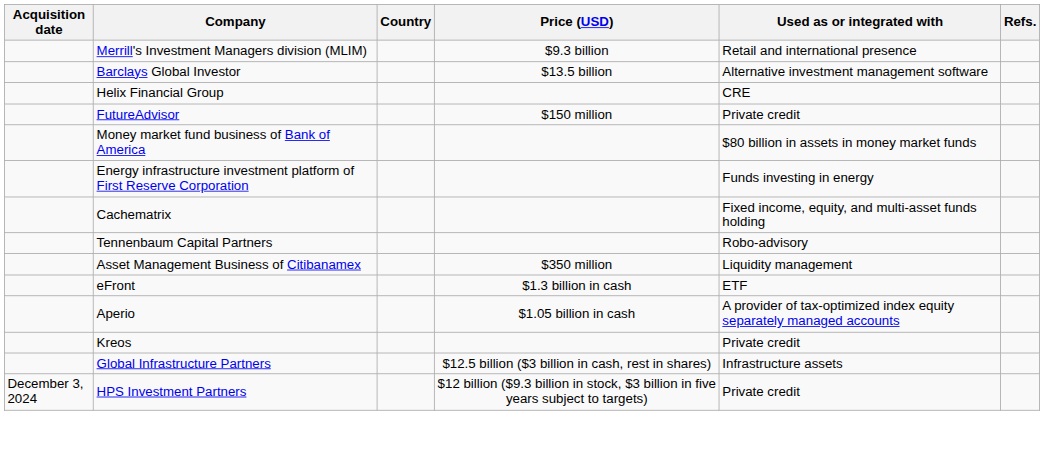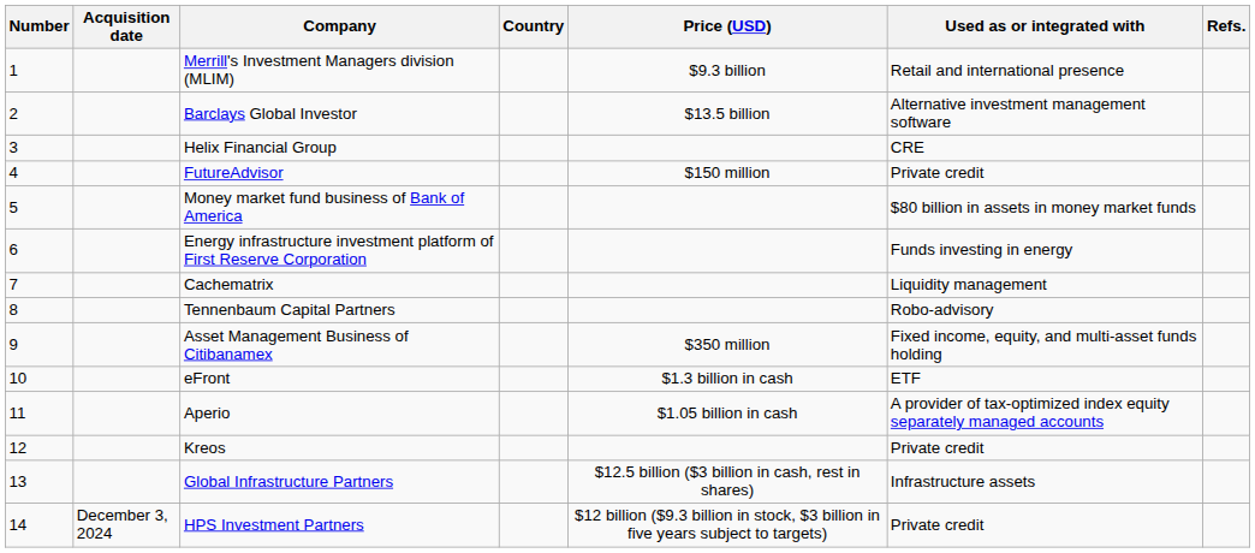 <table class="wikitable sortable">
 <tr>
+<th>Number</th>
 <th scope="col" style="width:100px">Acquisition date</th>
 <th scope="col">Company</th>
 <th scope="col">Country</th>
 <th scope="col">Price (<a href='#'>USD</a>)</th>
 <th scope="col">Used as or integrated with</th>
 <th scope="col" class="unsortable">Refs.</th>
 </tr>
 <tr>
+<td>1</td>
 <td></td>
 <td><a href='#'>Merrill</a>'s Investment Managers division (MLIM)</td>
 <td></td>
 <td style="text-align:center;">$9.3 billion</td>
 <td>Retail and international presence</td>
 <td></td>
 </tr>
 <tr scope="row">
+<td>2</td>
 <td></td>
 <td><a href='#'>Barclays</a> Global Investor</td>
 <td></td>
 <td style="text-align:center;">$13.5 billion</td>
 <td>Alternative investment management software</td>
 <td></td>
 </tr>
 <tr scope="row">
+<td>3</td>
 <td></td>
 <td>Helix Financial Group</td>
 <td></td>
 <td style="text-align:center;"></td>
 <td>CRE</td>
 <td></td>
 </tr>
 <tr scope="row">
+<td>4</td>
 <td></td>
 <td><a href='#'>FutureAdvisor</a></td>
 <td></td>
 <td style="text-align:center;">$150 million</td>
 <td>Private credit</td>
 <td></td>
 </tr>
 <tr scope="row">
+<td>5</td>
 <td></td>
 <td>Money market fund business of <a href='#'>Bank of America</a></td>
 <td></td>
 <td style="text-align:center;"></td>
 <td>$80 billion in assets in money market funds</td>
 <td></td>
 </tr>
 <tr scope="row">
+<td>6</td>
 <td></td>
 <td>Energy infrastructure investment platform of <a href='#'>First Reserve Corporation</a></td>
 <td></td>
 <td style="text-align:center;"></td>
 <td>Funds investing in energy</td>
 <td></td>
 </tr>
 <tr scope="row">
+<td>7</td>
 <td></td>
 <td>Cachematrix</td>
 <td></td>
 <td style="text-align:center;"></td>
-<td>Fixed income, equity, and multi-asset funds holding</td>
+<td>Liquidity management</td>
 <td></td>
 </tr>
 <tr scope="row">
+<td>8</td>
 <td></td>
 <td>Tennenbaum Capital Partners</td>
 <td></td>
 <td style="text-align:center;"></td>
 <td>Robo-advisory</td>
 <td></td>
 </tr>
 <tr scope="row">
+<td>9</td>
 <td></td>
 <td>Asset Management Business of <a href='#'>Citibanamex</a></td>
 <td></td>
 <td style="text-align:center;">$350 million</td>
-<td>Liquidity management</td>
+<td>Fixed income, equity, and multi-asset funds holding</td>
 <td></td>
 </tr>
 <tr scope="row">
+<td>10</td>
 <td></td>
 <td>eFront</td>
 <td></td>
 <td style="text-align:center;">$1.3 billion in cash</td>
 <td>ETF</td>
 <td></td>
 </tr>
 <tr scope="row">
+<td>11</td>
 <td></td>
 <td>Aperio</td>
 <td></td>
 <td style="text-align:center;">$1.05 billion in cash</td>
 <td>A provider of tax-optimized index equity <a href='#'>separately managed accounts</a></td>
 <td></td>
 </tr>
 <tr>
+<td>12</td>
 <td></td>
 <td>Kreos</td>
 <td></td>
 <td style="text-align:center;"></td>
 <td>Private credit</td>
 <td></td>
 </tr>
 <tr scope="row">
+<td>13</td>
 <td></td>
 <td><a href='#'>Global Infrastructure Partners</a></td>
 <td></td>
 <td style="text-align:center;">$12.5 billion ($3 billion in cash, rest in shares)</td>
 <td>Infrastructure assets</td>
 <td></td>
 </tr>
 <tr>
+<td>14</td>
 <td>December 3, 2024</td>
 <td><a href='#'>HPS Investment Partners</a></td>
 <td></td>
 <td style="text-align:center;">$12 billion ($9.3 billion in stock, $3 billion in five years subject to targets)</td>
 <td>Private credit</td>
 <td></td>
 </tr>
 </table>
